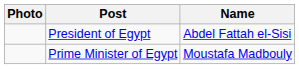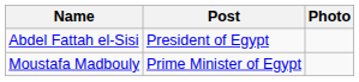 <table class=wikitable>
 <tr>
+<th>Name</th>
+<th>Post</th>
 <th>Photo</th>
-<th>Post</th>
-<th>Name</th>
 </tr>
 <tr>
+<td><a href='#'>Abdel Fattah el-Sisi</a></td>
+<td><a href='#'>President of Egypt</a></td>
 <td></td>
-<td><a href='#'>President of Egypt</a></td>
-<td><a href='#'>Abdel Fattah el-Sisi</a></td>
 </tr>
 <tr>
+<td><a href='#'>Moustafa Madbouly</a></td>
+<td><a href='#'>Prime Minister of Egypt</a></td>
 <td></td>
-<td><a href='#'>Prime Minister of Egypt</a></td>
-<td><a href='#'>Moustafa Madbouly</a></td>
 </tr>
 </table>
